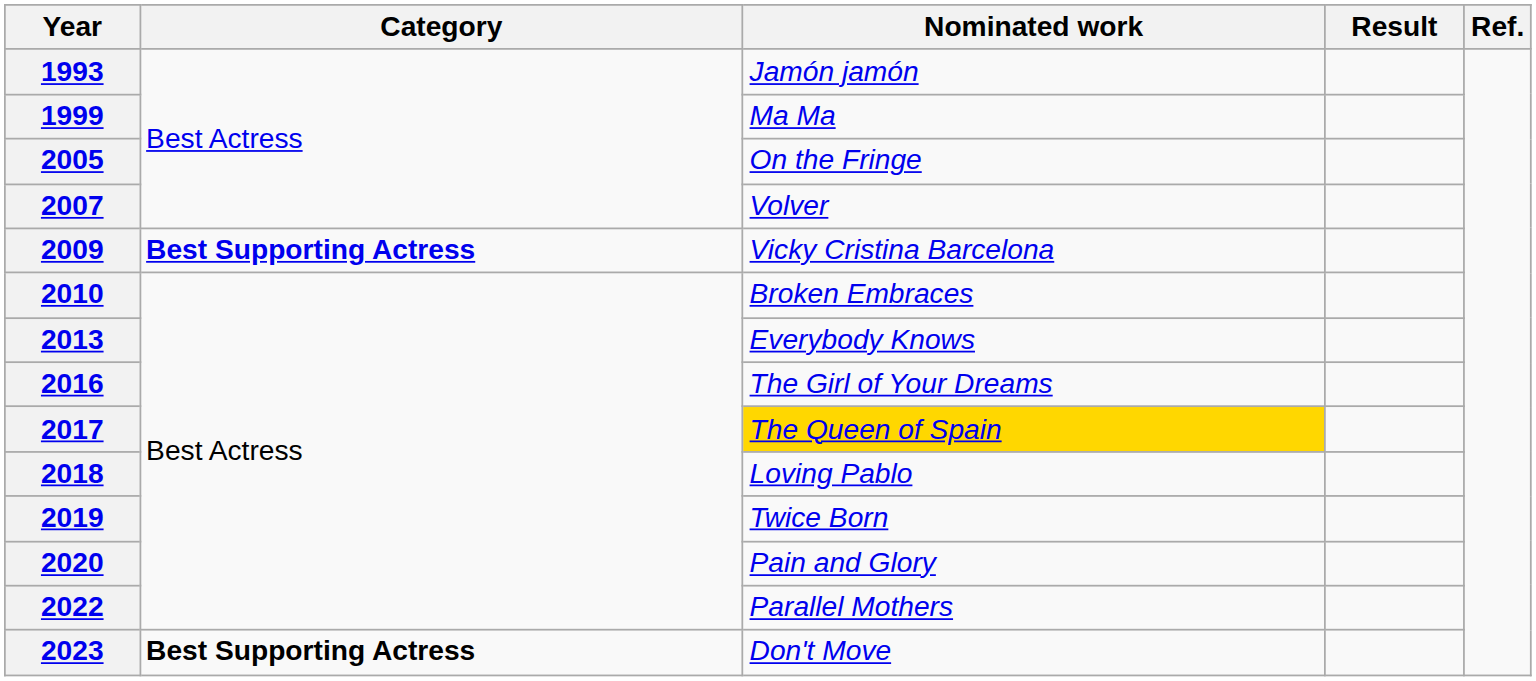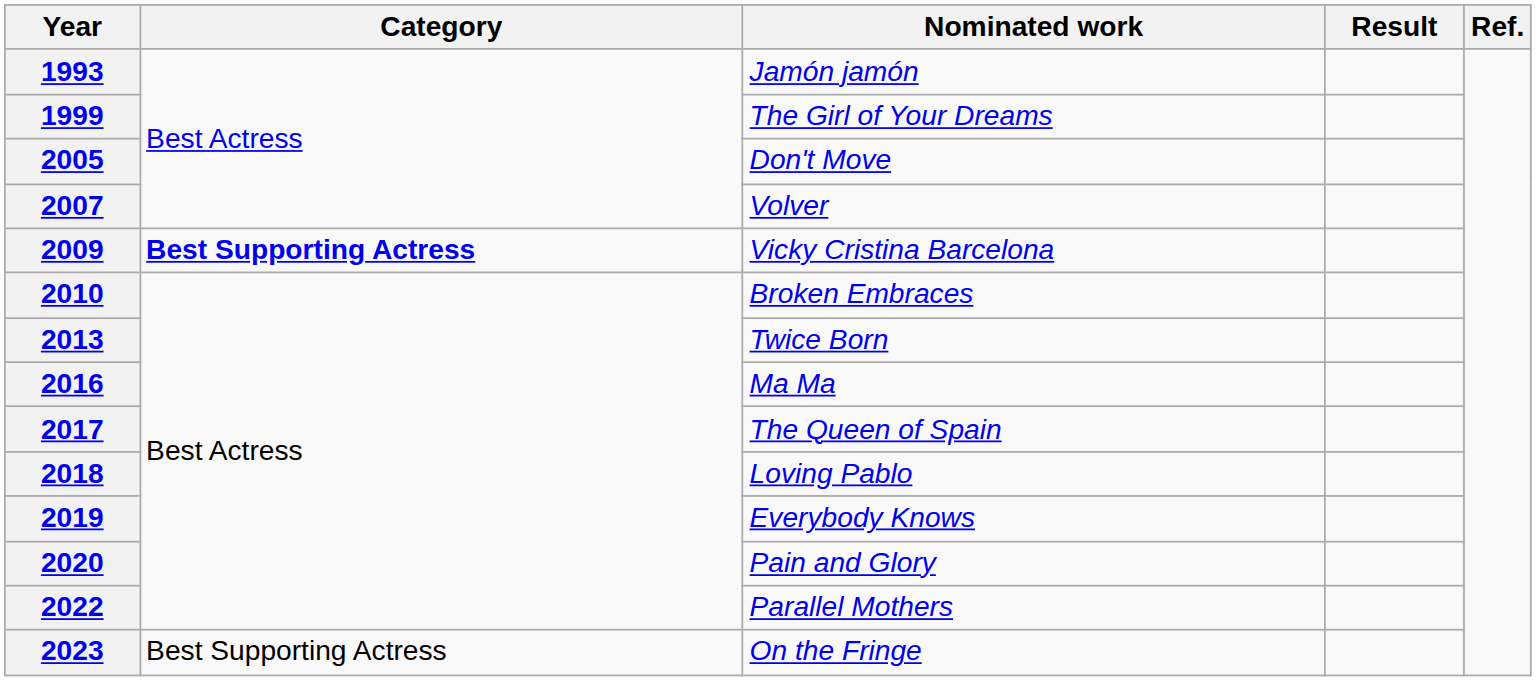 <table class=wikitable>
 <tr>
 <th scope="col" style="width:5em;">Year</th>
 <th scope="col" style="width:26em;">Category</th>
 <th scope="col" style="width:25em;">Nominated work</th>
 <th scope="col" style="width:5em;">Result</th>
 <th>Ref.</th>
 </tr>
 <tr>
 <th style="text-align:center;"><a href='#'>1993</a></th>
 <td rowspan=4><a href='#'>Best Actress</a></td>
 <td><em><a href='#'>Jamón jamón</a></em></td>
 <td></td>
 <td rowspan = "14"></td>
 </tr>
 <tr>
 <th style="text-align:center;"><a href='#'>1999</a></th>
-<td><em><a href='#'>Ma Ma</a></em></td>
+<td><em><a href='#'>The Girl of Your Dreams</a></em></td>
 <td></td>
 </tr>
 <tr>
 <th style="text-align:center;"><a href='#'>2005</a></th>
-<td><em><a href='#'>On the Fringe</a></em></td>
+<td><em><a href='#'>Don't Move</a></em></td>
 <td></td>
 </tr>
 <tr>
 <th style="text-align:center;"><a href='#'>2007</a></th>
 <td><em><a href='#'>Volver</a></em></td>
 <td></td>
 </tr>
 <tr>
 <th style="text-align:center;"><a href='#'>2009</a></th>
 <td><strong><a href='#'>Best Supporting Actress</a></strong></td>
 <td><em><a href='#'>Vicky Cristina Barcelona</a></em></td>
 <td></td>
 </tr>
 <tr>
 <th style="text-align:center;"><a href='#'>2010</a></th>
 <td rowspan="8">Best Actress</td>
 <td><em><a href='#'>Broken Embraces</a></em></td>
 <td></td>
 </tr>
 <tr>
 <th style="text-align:center;"><a href='#'>2013</a></th>
-<td><em><a href='#'>Everybody Knows</a></em></td>
+<td><em><a href='#'>Twice Born</a></em></td>
 <td></td>
 </tr>
 <tr>
 <th style="text-align:center;"><a href='#'>2016</a></th>
-<td><em><a href='#'>The Girl of Your Dreams</a></em></td>
+<td><em><a href='#'>Ma Ma</a></em></td>
 <td></td>
 </tr>
 <tr>
 <th style="text-align:center;"><a href='#'>2017</a></th>
-<td style="background: gold;"><em><a href='#'>The Queen of Spain</a></em></td>
+<td><em><a href='#'>The Queen of Spain</a></em></td>
 <td></td>
 </tr>
 <tr>
 <th style="text-align:center;"><a href='#'>2018</a></th>
 <td><em><a href='#'>Loving Pablo</a></em></td>
 <td></td>
 </tr>
 <tr>
 <th style="text-align:center;"><a href='#'>2019</a></th>
-<td><em><a href='#'>Twice Born</a></em></td>
+<td><em><a href='#'>Everybody Knows</a></em></td>
 <td></td>
 </tr>
 <tr>
 <th style="text-align:center;"><a href='#'>2020</a></th>
 <td><em><a href='#'>Pain and Glory</a></em></td>
 <td></td>
 </tr>
 <tr>
 <th style="text-align:center;"><a href='#'>2022</a></th>
 <td><em><a href='#'>Parallel Mothers</a></em></td>
 <td></td>
 </tr>
 <tr>
 <th style="text-align:center;"><a href='#'>2023</a></th>
-<td><strong>Best Supporting Actress</strong></td>
-<td><em><a href='#'>Don't Move</a></em></td>
+<td>Best Supporting Actress</td>
+<td><em><a href='#'>On the Fringe</a></em></td>
 <td></td>
 </tr>
 </table>
